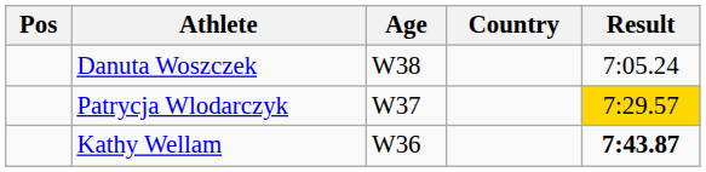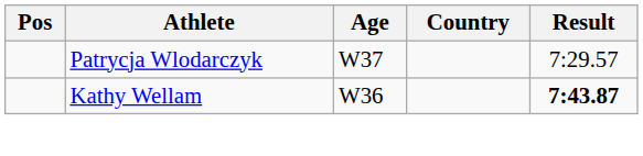 <table class="wikitable"  style="text-align:center; width:50%;">
 <tr>
 <th>Pos</th>
 <th>Athlete</th>
 <th>Age</th>
 <th>Country</th>
 <th>Result</th>
 </tr>
 <tr>
 <td align=center></td>
-<td align=left><a href='#'>Danuta Woszczek</a></td>
-<td align=left>W38</td>
-<td align=left></td>
-<td>7:05.24</td>
-</tr>
-<tr>
-<td align=center></td>
 <td align=left><a href='#'>Patrycja Wlodarczyk</a></td>
 <td align=left>W37</td>
 <td align=left></td>
-<td style="background: gold;">7:29.57</td>
+<td>7:29.57</td>
 </tr>
 <tr>
 <td align=center></td>
 <td align=left><a href='#'>Kathy Wellam</a></td>
 <td align=left>W36</td>
 <td align=left></td>
 <td><strong>7:43.87</strong></td>
 </tr>
 </table>
